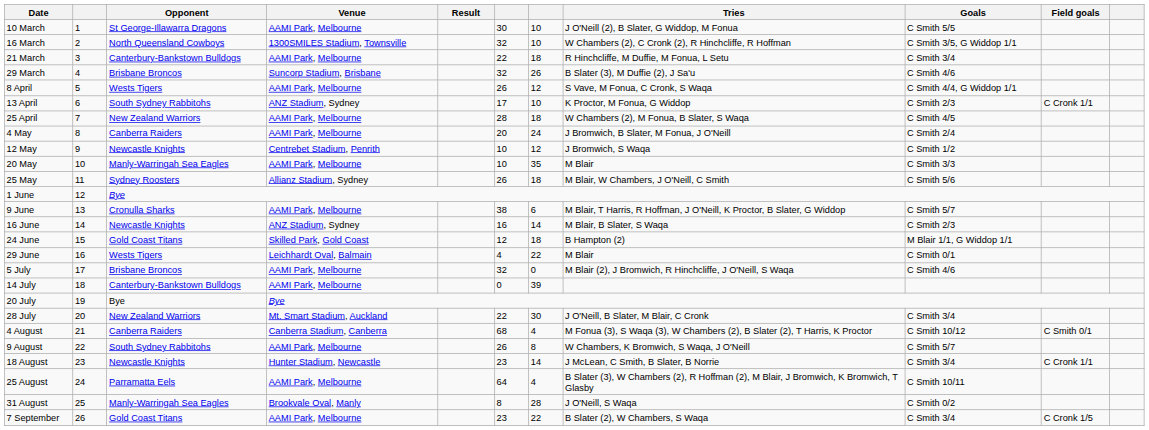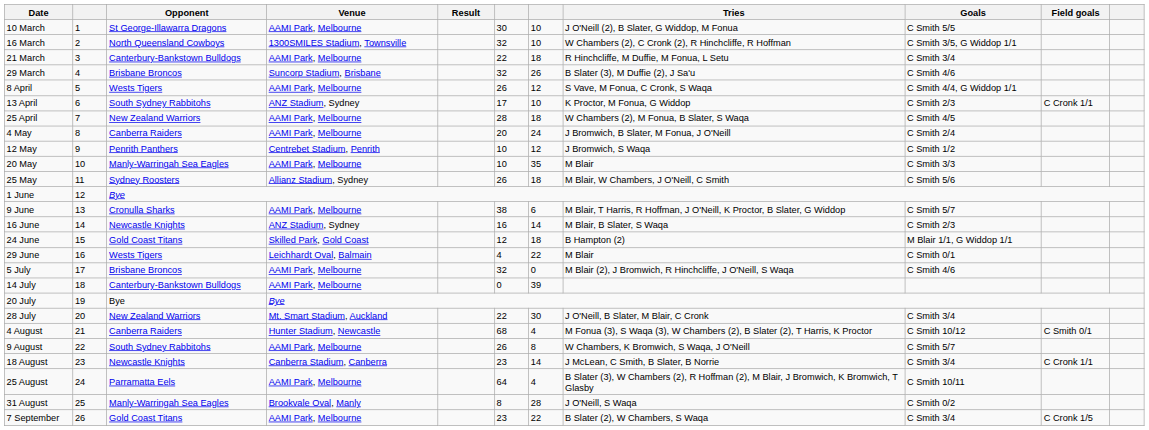 <table class="wikitable"  style="font-size:80%; width:100%;">
 <tr>
 <th width="6%">Date</th>
 <th width="3%"></th>
 <th width="14%">Opponent</th>
 <th width="15%">Venue</th>
 <th width="5%">Result</th>
 <th width="3%"></th>
 <th width="3%"></th>
 <th width="30%">Tries</th>
 <th width="12%">Goals</th>
 <th width="6%">Field goals</th>
 <th width="3%"></th>
 </tr>
 <tr>
 <td>10 March</td>
 <td>1</td>
 <td><a href='#'>St George-Illawarra Dragons</a></td>
 <td><a href='#'>AAMI Park</a>, <a href='#'>Melbourne</a></td>
 <td></td>
 <td>30</td>
 <td>10</td>
 <td>J O'Neill (2), B Slater, G Widdop, M Fonua</td>
 <td>C Smith 5/5</td>
 <td></td>
 <td></td>
 </tr>
 <tr>
 <td>16 March</td>
 <td>2</td>
 <td><a href='#'>North Queensland Cowboys</a></td>
 <td><a href='#'>1300SMILES Stadium</a>, <a href='#'>Townsville</a></td>
 <td></td>
 <td>32</td>
 <td>10</td>
 <td>W Chambers (2), C Cronk (2), R Hinchcliffe, R Hoffman</td>
 <td>C Smith 3/5, G Widdop 1/1</td>
 <td></td>
 <td></td>
 </tr>
 <tr>
 <td>21 March</td>
 <td>3</td>
 <td><a href='#'>Canterbury-Bankstown Bulldogs</a></td>
 <td><a href='#'>AAMI Park</a>, <a href='#'>Melbourne</a></td>
 <td></td>
 <td>22</td>
 <td>18</td>
 <td>R Hinchcliffe, M Duffie, M Fonua, L Setu</td>
 <td>C Smith 3/4</td>
 <td></td>
 <td></td>
 </tr>
 <tr>
 <td>29 March</td>
 <td>4</td>
 <td><a href='#'>Brisbane Broncos</a></td>
 <td><a href='#'>Suncorp Stadium</a>, <a href='#'>Brisbane</a></td>
 <td></td>
 <td>32</td>
 <td>26</td>
 <td>B Slater (3), M Duffie (2), J Sa'u</td>
 <td>C Smith 4/6</td>
 <td></td>
 <td></td>
 </tr>
 <tr>
 <td>8 April</td>
 <td>5</td>
 <td><a href='#'>Wests Tigers</a></td>
 <td><a href='#'>AAMI Park</a>, <a href='#'>Melbourne</a></td>
 <td></td>
 <td>26</td>
 <td>12</td>
 <td>S Vave, M Fonua, C Cronk, S Waqa</td>
 <td>C Smith 4/4, G Widdop 1/1</td>
 <td></td>
 <td></td>
 </tr>
 <tr>
 <td>13 April</td>
 <td>6</td>
 <td><a href='#'>South Sydney Rabbitohs</a></td>
 <td><a href='#'>ANZ Stadium</a>, Sydney</td>
 <td></td>
 <td>17</td>
 <td>10</td>
 <td>K Proctor, M Fonua, G Widdop</td>
 <td>C Smith 2/3</td>
 <td>C Cronk 1/1</td>
 <td></td>
 </tr>
 <tr>
 <td>25 April</td>
 <td>7</td>
 <td><a href='#'>New Zealand Warriors</a></td>
 <td><a href='#'>AAMI Park</a>, <a href='#'>Melbourne</a></td>
 <td></td>
 <td>28</td>
 <td>18</td>
 <td>W Chambers (2), M Fonua, B Slater, S Waqa</td>
 <td>C Smith 4/5</td>
 <td></td>
 <td></td>
 </tr>
 <tr>
 <td>4 May</td>
 <td>8</td>
 <td><a href='#'>Canberra Raiders</a></td>
 <td><a href='#'>AAMI Park</a>, <a href='#'>Melbourne</a></td>
 <td></td>
 <td>20</td>
 <td>24</td>
 <td>J Bromwich, B Slater, M Fonua, J O'Neill</td>
 <td>C Smith 2/4</td>
 <td></td>
 <td></td>
 </tr>
 <tr>
 <td>12 May</td>
 <td>9</td>
-<td><a href='#'>Newcastle Knights</a></td>
+<td><a href='#'>Penrith Panthers</a></td>
 <td><a href='#'>Centrebet Stadium</a>, <a href='#'>Penrith</a></td>
 <td></td>
 <td>10</td>
 <td>12</td>
 <td>J Bromwich, S Waqa</td>
 <td>C Smith 1/2</td>
 <td></td>
 <td></td>
 </tr>
 <tr>
 <td>20 May</td>
 <td>10</td>
 <td><a href='#'>Manly-Warringah Sea Eagles</a></td>
 <td><a href='#'>AAMI Park</a>, <a href='#'>Melbourne</a></td>
 <td></td>
 <td>10</td>
 <td>35</td>
 <td>M Blair</td>
 <td>C Smith 3/3</td>
 <td></td>
 <td></td>
 </tr>
 <tr>
 <td>25 May</td>
 <td>11</td>
 <td><a href='#'>Sydney Roosters</a></td>
 <td><a href='#'>Allianz Stadium</a>, Sydney</td>
 <td></td>
 <td>26</td>
 <td>18</td>
 <td>M Blair, W Chambers, J O'Neill, C Smith</td>
 <td>C Smith 5/6</td>
 <td></td>
 <td></td>
 </tr>
 <tr>
 <td>1 June</td>
 <td>12</td>
 <td colspan="10"><em><a href='#'>Bye</a></em></td>
 </tr>
 <tr>
 <td>9 June</td>
 <td>13</td>
 <td><a href='#'>Cronulla Sharks</a></td>
 <td><a href='#'>AAMI Park</a>, <a href='#'>Melbourne</a></td>
 <td></td>
 <td>38</td>
 <td>6</td>
 <td>M Blair, T Harris, R Hoffman, J O'Neill, K Proctor, B Slater, G Widdop</td>
 <td>C Smith 5/7</td>
 <td></td>
 <td></td>
 </tr>
 <tr>
 <td>16 June</td>
 <td>14</td>
 <td><a href='#'>Newcastle Knights</a></td>
 <td><a href='#'>ANZ Stadium</a>, Sydney</td>
 <td></td>
 <td>16</td>
 <td>14</td>
 <td>M Blair, B Slater, S Waqa</td>
 <td>C Smith 2/3</td>
 <td></td>
 <td></td>
 </tr>
 <tr>
 <td>24 June</td>
 <td>15</td>
 <td><a href='#'>Gold Coast Titans</a></td>
 <td><a href='#'>Skilled Park</a>, <a href='#'>Gold Coast</a></td>
 <td></td>
 <td>12</td>
 <td>18</td>
 <td>B Hampton (2)</td>
 <td>M Blair 1/1, G Widdop 1/1</td>
 <td></td>
 <td></td>
 </tr>
 <tr>
 <td>29 June</td>
 <td>16</td>
 <td><a href='#'>Wests Tigers</a></td>
 <td><a href='#'>Leichhardt Oval</a>, <a href='#'>Balmain</a></td>
 <td></td>
 <td>4</td>
 <td>22</td>
 <td>M Blair</td>
 <td>C Smith 0/1</td>
 <td></td>
 <td></td>
 </tr>
 <tr>
 <td>5 July</td>
 <td>17</td>
 <td><a href='#'>Brisbane Broncos</a></td>
 <td><a href='#'>AAMI Park</a>, <a href='#'>Melbourne</a></td>
 <td></td>
 <td>32</td>
 <td>0</td>
 <td>M Blair (2), J Bromwich, R Hinchcliffe, J O'Neill, S Waqa</td>
 <td>C Smith 4/6</td>
 <td></td>
 <td></td>
 </tr>
 <tr>
 <td>14 July</td>
 <td>18</td>
 <td><a href='#'>Canterbury-Bankstown Bulldogs</a></td>
 <td><a href='#'>AAMI Park</a>, <a href='#'>Melbourne</a></td>
 <td></td>
 <td>0</td>
 <td>39</td>
 <td></td>
 <td></td>
 <td></td>
 <td></td>
 </tr>
 <tr>
 <td>20 July</td>
 <td>19</td>
 <td>Bye</td>
 <td colspan="10"><em><a href='#'>Bye</a></em></td>
 </tr>
 <tr>
 <td>28 July</td>
 <td>20</td>
 <td><a href='#'>New Zealand Warriors</a></td>
 <td><a href='#'>Mt. Smart Stadium</a>, <a href='#'>Auckland</a></td>
 <td></td>
 <td>22</td>
 <td>30</td>
 <td>J O'Neill, B Slater, M Blair, C Cronk</td>
 <td>C Smith 3/4</td>
 <td></td>
 <td></td>
 </tr>
 <tr>
 <td>4 August</td>
 <td>21</td>
 <td><a href='#'>Canberra Raiders</a></td>
-<td><a href='#'>Canberra Stadium</a>, <a href='#'>Canberra</a></td>
+<td><a href='#'>Hunter Stadium</a>, <a href='#'>Newcastle</a></td>
 <td></td>
 <td>68</td>
 <td>4</td>
 <td>M Fonua (3), S Waqa (3), W Chambers (2), B Slater (2), T Harris, K Proctor</td>
 <td>C Smith 10/12</td>
 <td>C Smith 0/1</td>
 <td></td>
 </tr>
 <tr>
 <td>9 August</td>
 <td>22</td>
 <td><a href='#'>South Sydney Rabbitohs</a></td>
 <td><a href='#'>AAMI Park</a>, <a href='#'>Melbourne</a></td>
 <td></td>
 <td>26</td>
 <td>8</td>
 <td>W Chambers, K Bromwich, S Waqa, J O'Neill</td>
 <td>C Smith 5/7</td>
 <td></td>
 <td></td>
 </tr>
 <tr>
 <td>18 August</td>
 <td>23</td>
 <td><a href='#'>Newcastle Knights</a></td>
-<td><a href='#'>Hunter Stadium</a>, <a href='#'>Newcastle</a></td>
+<td><a href='#'>Canberra Stadium</a>, <a href='#'>Canberra</a></td>
 <td></td>
 <td>23</td>
 <td>14</td>
 <td>J McLean, C Smith, B Slater, B Norrie</td>
 <td>C Smith 3/4</td>
 <td>C Cronk 1/1</td>
 <td></td>
 </tr>
 <tr>
 <td>25 August</td>
 <td>24</td>
 <td><a href='#'>Parramatta Eels</a></td>
 <td><a href='#'>AAMI Park</a>, <a href='#'>Melbourne</a></td>
 <td></td>
 <td>64</td>
 <td>4</td>
 <td>B Slater (3), W Chambers (2), R Hoffman (2), M Blair, J Bromwich, K Bromwich, T Glasby</td>
 <td>C Smith 10/11</td>
 <td></td>
 <td></td>
 </tr>
 <tr>
 <td>31 August</td>
 <td>25</td>
 <td><a href='#'>Manly-Warringah Sea Eagles</a></td>
 <td><a href='#'>Brookvale Oval</a>, <a href='#'>Manly</a></td>
 <td></td>
 <td>8</td>
 <td>28</td>
 <td>J O'Neill, S Waqa</td>
 <td>C Smith 0/2</td>
 <td></td>
 <td></td>
 </tr>
 <tr>
 <td>7 September</td>
 <td>26</td>
 <td><a href='#'>Gold Coast Titans</a></td>
 <td><a href='#'>AAMI Park</a>, <a href='#'>Melbourne</a></td>
 <td><br></td>
 <td>23</td>
 <td>22</td>
 <td>B Slater (2), W Chambers, S Waqa</td>
 <td>C Smith 3/4</td>
 <td>C Cronk 1/5</td>
 <td></td>
 </tr>
 </table>
